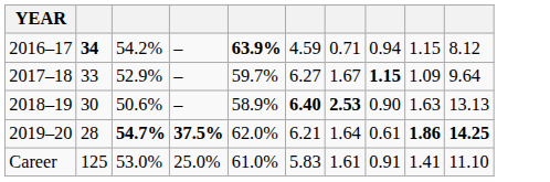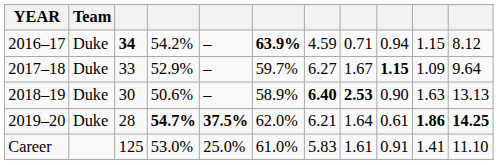 <table class="wikitable">
 <tr>
 <th>YEAR</th>
+<th>Team</th>
 <th scope="col"></th>
 <th scope="col"></th>
 <th scope="col"></th>
 <th scope="col"></th>
 <th scope="col"></th>
 <th scope="col"></th>
 <th scope="col"></th>
 <th scope="col"></th>
 <th scope="col"></th>
 </tr>
 <tr>
 <td>2016–17</td>
+<td>Duke</td>
 <td><strong>34</strong></td>
 <td>54.2%</td>
 <td>–</td>
 <td><strong>63.9%</strong></td>
 <td>4.59</td>
 <td>0.71</td>
 <td>0.94</td>
 <td>1.15</td>
 <td>8.12</td>
 </tr>
 <tr>
 <td>2017–18</td>
+<td>Duke</td>
 <td>33</td>
 <td>52.9%</td>
 <td>–</td>
 <td>59.7%</td>
 <td>6.27</td>
 <td>1.67</td>
 <td><strong>1.15</strong></td>
 <td>1.09</td>
 <td>9.64</td>
 </tr>
 <tr>
 <td>2018–19</td>
+<td>Duke</td>
 <td>30</td>
 <td>50.6%</td>
 <td>–</td>
 <td>58.9%</td>
 <td><strong>6.40</strong></td>
 <td><strong>2.53</strong></td>
 <td>0.90</td>
 <td>1.63</td>
 <td>13.13</td>
 </tr>
 <tr>
 <td>2019–20</td>
+<td>Duke</td>
 <td>28</td>
 <td><strong>54.7%</strong></td>
 <td><strong>37.5%</strong></td>
 <td>62.0%</td>
 <td>6.21</td>
 <td>1.64</td>
 <td>0.61</td>
 <td><strong>1.86</strong></td>
 <td><strong>14.25</strong></td>
 </tr>
 <tr>
 <td>Career</td>
+<td></td>
 <td>125</td>
 <td>53.0%</td>
 <td>25.0%</td>
 <td>61.0%</td>
 <td>5.83</td>
 <td>1.61</td>
 <td>0.91</td>
 <td>1.41</td>
 <td>11.10</td>
 </tr>
 </table>
